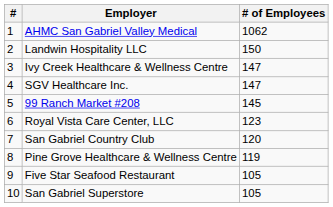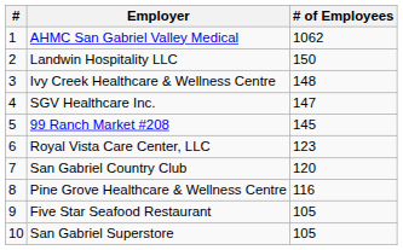 <table class="wikitable">
 <tr>
 <th>#</th>
 <th>Employer</th>
 <th># of Employees</th>
 </tr>
 <tr>
 <td>1</td>
 <td><a href='#'>AHMC San Gabriel Valley Medical</a></td>
 <td>1062</td>
 </tr>
 <tr>
 <td>2</td>
 <td>Landwin Hospitality LLC</td>
 <td>150</td>
 </tr>
 <tr>
 <td>3</td>
 <td>Ivy Creek Healthcare & Wellness Centre</td>
-<td>147</td>
+<td>148</td>
 </tr>
 <tr>
 <td>4</td>
 <td>SGV Healthcare Inc.</td>
 <td>147</td>
 </tr>
 <tr>
 <td>5</td>
 <td><a href='#'>99 Ranch Market #208</a></td>
 <td>145</td>
 </tr>
 <tr>
 <td>6</td>
 <td>Royal Vista Care Center, LLC</td>
 <td>123</td>
 </tr>
 <tr>
 <td>7</td>
 <td>San Gabriel Country Club</td>
 <td>120</td>
 </tr>
 <tr>
 <td>8</td>
 <td>Pine Grove Healthcare & Wellness Centre</td>
-<td>119</td>
+<td>116</td>
 </tr>
 <tr>
 <td>9</td>
 <td>Five Star Seafood Restaurant</td>
 <td>105</td>
 </tr>
 <tr>
 <td>10</td>
 <td>San Gabriel Superstore</td>
 <td>105</td>
 </tr>
 </table>
